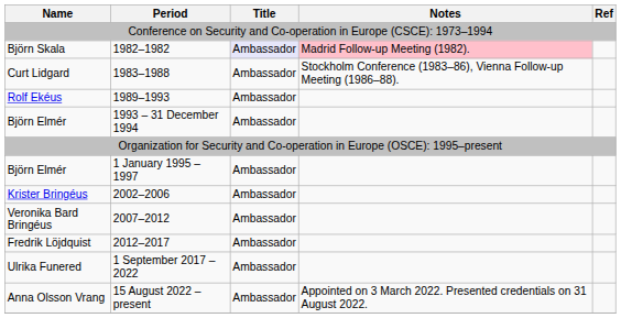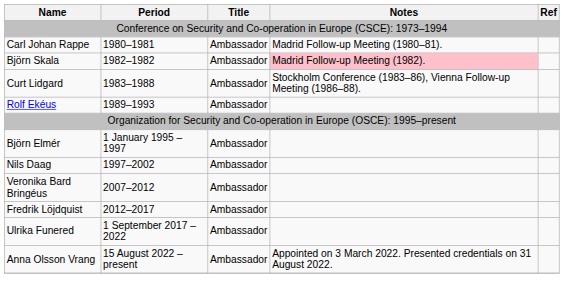 <table class="wikitable">
 <tr>
 <th>Name</th>
 <th>Period</th>
 <th>Title</th>
 <th>Notes</th>
 <th>Ref</th>
 </tr>
 <tr>
 <td colspan="5" style="background: silver; text-align: center;">Conference on Security and Co-operation in Europe (CSCE): 1973–1994</td>
 </tr>
 <tr>
+<td>Carl Johan Rappe</td>
+<td>1980–1981</td>
+<td>Ambassador</td>
+<td>Madrid Follow-up Meeting (1980–81).</td>
+<td></td>
+</tr>
+<tr>
 <td>Björn Skala</td>
 <td>1982–1982</td>
-<td style="background: lavender;">Ambassador</td>
+<td>Ambassador</td>
 <td style="background: pink;">Madrid Follow-up Meeting (1982).</td>
 <td></td>
 </tr>
 <tr>
 <td>Curt Lidgard</td>
 <td>1983–1988</td>
 <td>Ambassador</td>
 <td>Stockholm Conference (1983–86), Vienna Follow-up Meeting (1986–88).</td>
 <td></td>
 </tr>
 <tr>
 <td><a href='#'>Rolf Ekéus</a></td>
 <td>1989–1993</td>
 <td>Ambassador</td>
 <td></td>
 <td></td>
 </tr>
 <tr>
-<td>Björn Elmér</td>
-<td>1993 – 31 December 1994</td>
-<td>Ambassador</td>
-<td></td>
-<td></td>
-</tr>
-<tr>
 <td colspan="5" style="background: silver; text-align: center;">Organization for Security and Co-operation in Europe (OSCE): 1995–present</td>
 </tr>
 <tr>
 <td>Björn Elmér</td>
 <td>1 January 1995 – 1997</td>
 <td>Ambassador</td>
 <td></td>
 <td></td>
 </tr>
 <tr>
-<td><a href='#'>Krister Bringéus</a></td>
-<td>2002–2006</td>
+<td>Nils Daag</td>
+<td>1997–2002</td>
 <td>Ambassador</td>
 <td></td>
 <td></td>
 </tr>
 <tr>
 <td>Veronika Bard Bringéus</td>
 <td>2007–2012</td>
 <td>Ambassador</td>
 <td></td>
 <td></td>
 </tr>
 <tr>
 <td>Fredrik Löjdquist</td>
 <td>2012–2017</td>
 <td>Ambassador</td>
 <td></td>
 <td></td>
 </tr>
 <tr>
 <td>Ulrika Funered</td>
 <td>1 September 2017 – 2022</td>
 <td>Ambassador</td>
 <td></td>
 <td></td>
 </tr>
 <tr>
 <td>Anna Olsson Vrang</td>
 <td>15 August 2022 – present</td>
 <td>Ambassador</td>
 <td>Appointed on 3 March 2022. Presented credentials on 31 August 2022.</td>
 <td></td>
 </tr>
 <tr>
 </tr>
 </table>
